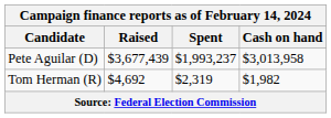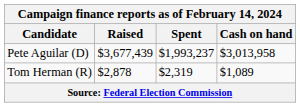 <table class="wikitable sortable">
 <tr>
 <th colspan=4>Campaign finance reports as of February 14, 2024</th>
 </tr>
 <tr style="text-align:center;">
 <th>Candidate</th>
 <th>Raised</th>
 <th>Spent</th>
 <th>Cash on hand</th>
 </tr>
 <tr>
 <td>Pete Aguilar (D)</td>
 <td>$3,677,439</td>
 <td>$1,993,237</td>
 <td>$3,013,958</td>
 </tr>
 <tr>
 <td>Tom Herman (R)</td>
-<td>$4,692</td>
+<td>$2,878</td>
 <td>$2,319</td>
-<td>$1,982</td>
+<td>$1,089</td>
 </tr>
 <tr>
 <th colspan="4"><small>Source: <a href='#'>Federal Election Commission</a></small></th>
 </tr>
 </table>
